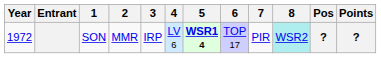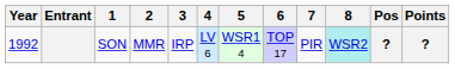 <table class="wikitable" style="text-align:center; font-size:90%">
 <tr>
 <th>Year</th>
 <th>Entrant</th>
 <th>1</th>
 <th>2</th>
 <th>3</th>
 <th>4</th>
 <th>5</th>
 <th>6</th>
 <th>7</th>
 <th>8</th>
 <th>Pos</th>
 <th>Points</th>
 </tr>
 <tr>
-<td><a href='#'>1972</a></td>
+<td><a href='#'>1992</a></td>
 <th></th>
 <td><a href='#'>SON</a></td>
 <td><a href='#'>MMR</a></td>
 <td><a href='#'>IRP</a></td>
 <td style="background-color:#CFEAFF"><a href='#'>LV</a><br><small>6</small></td>
-<td style="background-color:#DFFFDF"><strong><a href='#'>WSR1</a><br><small>4</small></strong></td>
+<td style="background-color:#DFFFDF"><a href='#'>WSR1</a><br><small>4</small></td>
 <td style="background-color:#CFCFFF"><a href='#'>TOP</a><br><small>17</small></td>
 <td><a href='#'>PIR</a></td>
 <td style="background: paleturquoise;"><a href='#'>WSR2</a></td>
 <th>?</th>
 <th>?</th>
 </tr>
 </table>
